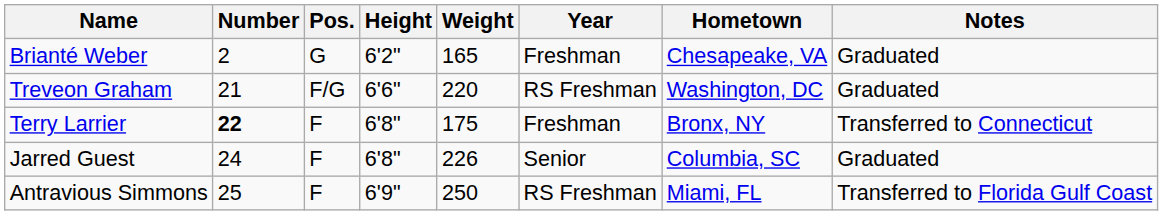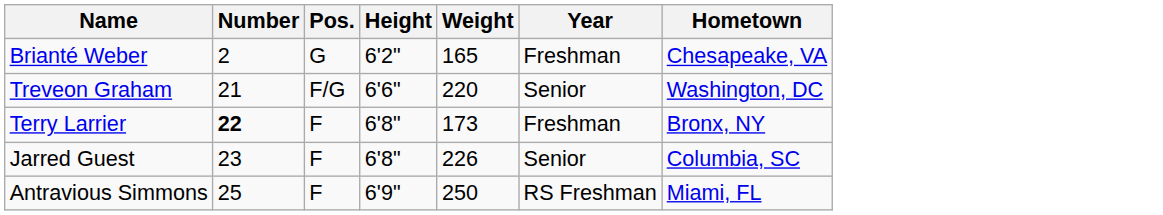 <table class="wikitable sortable" border="1">
 <tr>
 <th>Name</th>
 <th>Number</th>
 <th>Pos.</th>
 <th>Height</th>
 <th>Weight</th>
 <th>Year</th>
 <th>Hometown</th>
-<th class="unsortable">Notes</th>
 </tr>
 <tr>
 <td><a href='#'>Brianté Weber</a></td>
 <td>2</td>
 <td>G</td>
 <td>6'2"</td>
 <td>165</td>
 <td>Freshman</td>
 <td><a href='#'>Chesapeake, VA</a></td>
-<td>Graduated</td>
 </tr>
 <tr>
 <td><a href='#'>Treveon Graham</a></td>
 <td>21</td>
 <td>F/G</td>
 <td>6'6"</td>
 <td>220</td>
-<td>RS Freshman</td>
+<td>Senior</td>
 <td><a href='#'>Washington, DC</a></td>
-<td>Graduated</td>
 </tr>
 <tr>
 <td><a href='#'>Terry Larrier</a></td>
 <td><strong>22</strong></td>
 <td>F</td>
 <td>6'8"</td>
-<td>175</td>
+<td>173</td>
 <td>Freshman</td>
 <td><a href='#'>Bronx, NY</a></td>
-<td>Transferred to <a href='#'>Connecticut</a></td>
 </tr>
 <tr>
 <td>Jarred Guest</td>
-<td>24</td>
+<td>23</td>
 <td>F</td>
 <td>6'8"</td>
 <td>226</td>
 <td>Senior</td>
 <td><a href='#'>Columbia, SC</a></td>
-<td>Graduated</td>
 </tr>
 <tr>
 <td>Antravious Simmons</td>
 <td>25</td>
 <td>F</td>
 <td>6'9"</td>
 <td>250</td>
 <td>RS Freshman</td>
 <td><a href='#'>Miami, FL</a></td>
-<td>Transferred to <a href='#'>Florida Gulf Coast</a></td>
 </tr>
 </table>
